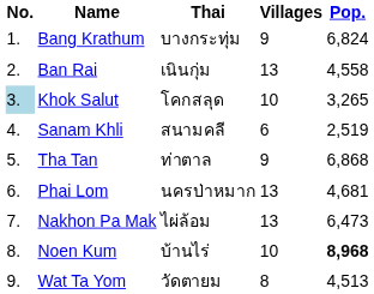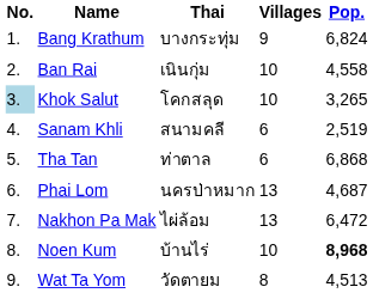 <table>
 <tr>
 <th>No.</th>
 <th>Name</th>
 <th>Thai</th>
 <th>Villages</th>
 <th><a href='#'>Pop.</a></th>
 </tr>
 <tr>
 <td>1.</td>
 <td><a href='#'>Bang Krathum</a></td>
 <td>บางกระทุ่ม</td>
 <td>9</td>
 <td>6,824</td>
 </tr>
 <tr>
 <td>2.</td>
 <td><a href='#'>Ban Rai</a></td>
 <td>เนินกุ่ม</td>
-<td>13</td>
+<td>10</td>
 <td>4,558</td>
 </tr>
 <tr>
 <td style="background: lightblue;">3.</td>
 <td><a href='#'>Khok Salut</a></td>
 <td>โคกสลุด</td>
 <td>10</td>
 <td>3,265</td>
 </tr>
 <tr>
 <td>4.</td>
 <td><a href='#'>Sanam Khli</a></td>
 <td>สนามคลี</td>
 <td>6</td>
 <td>2,519</td>
 </tr>
 <tr>
 <td>5.</td>
 <td><a href='#'>Tha Tan</a></td>
 <td>ท่าตาล</td>
-<td>9</td>
+<td>6</td>
 <td>6,868</td>
 </tr>
 <tr>
 <td>6.</td>
 <td><a href='#'>Phai Lom</a></td>
 <td>นครป่าหมาก</td>
 <td>13</td>
-<td>4,681</td>
+<td>4,687</td>
 </tr>
 <tr>
 <td>7.</td>
 <td><a href='#'>Nakhon Pa Mak</a></td>
 <td>ไผ่ล้อม</td>
 <td>13</td>
-<td>6,473</td>
+<td>6,472</td>
 </tr>
 <tr>
 <td>8.</td>
 <td><a href='#'>Noen Kum</a></td>
 <td>บ้านไร่</td>
 <td>10</td>
 <td><strong>8,968</strong></td>
 </tr>
 <tr>
 <td>9.</td>
 <td><a href='#'>Wat Ta Yom</a></td>
 <td>วัดตายม</td>
 <td>8</td>
 <td>4,513</td>
 </tr>
 </table>
